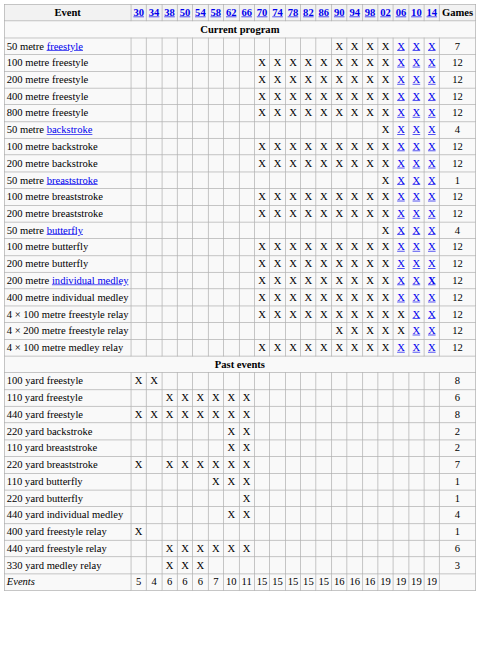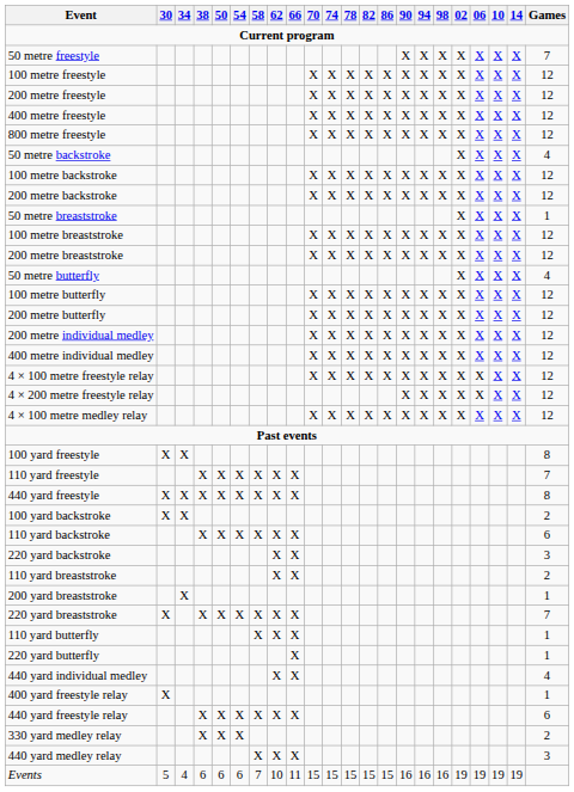 <table class="wikitable">
 <tr>
 <th>Event</th>
 <th><a href='#'>30</a></th>
 <th><a href='#'>34</a></th>
 <th><a href='#'>38</a></th>
 <th><a href='#'>50</a></th>
 <th><a href='#'>54</a></th>
 <th><a href='#'>58</a></th>
 <th><a href='#'>62</a></th>
 <th><a href='#'>66</a></th>
 <th><a href='#'>70</a></th>
 <th><a href='#'>74</a></th>
 <th><a href='#'>78</a></th>
 <th><a href='#'>82</a></th>
 <th><a href='#'>86</a></th>
 <th><a href='#'>90</a></th>
 <th><a href='#'>94</a></th>
 <th><a href='#'>98</a></th>
 <th><a href='#'>02</a></th>
 <th><a href='#'>06</a></th>
 <th><a href='#'>10</a></th>
 <th><a href='#'>14</a></th>
 <th>Games</th>
 </tr>
 <tr align=center>
 <td colspan=22 align=center><strong>Current program</strong></td>
 </tr>
 <tr align=center>
 <td align=left>50 metre <a href='#'>freestyle</a></td>
 <td></td>
 <td></td>
 <td></td>
 <td></td>
 <td></td>
 <td></td>
 <td></td>
 <td></td>
 <td></td>
 <td></td>
 <td></td>
 <td></td>
 <td></td>
 <td>X</td>
 <td>X</td>
 <td>X</td>
 <td>X</td>
 <td><a href='#'>X</a></td>
 <td><a href='#'>X</a></td>
 <td><a href='#'>X</a></td>
 <td>7</td>
 </tr>
 <tr align=center>
 <td align=left>100 metre freestyle</td>
 <td></td>
 <td></td>
 <td></td>
 <td></td>
 <td></td>
 <td></td>
 <td></td>
 <td></td>
 <td>X</td>
 <td>X</td>
 <td>X</td>
 <td>X</td>
 <td>X</td>
 <td>X</td>
 <td>X</td>
 <td>X</td>
 <td>X</td>
 <td><a href='#'>X</a></td>
 <td><a href='#'>X</a></td>
 <td><a href='#'>X</a></td>
 <td>12</td>
 </tr>
 <tr align=center>
 <td align=left>200 metre freestyle</td>
 <td></td>
 <td></td>
 <td></td>
 <td></td>
 <td></td>
 <td></td>
 <td></td>
 <td></td>
 <td>X</td>
 <td>X</td>
 <td>X</td>
 <td>X</td>
 <td>X</td>
 <td>X</td>
 <td>X</td>
 <td>X</td>
 <td>X</td>
 <td><a href='#'>X</a></td>
 <td><a href='#'>X</a></td>
 <td><a href='#'>X</a></td>
 <td>12</td>
 </tr>
 <tr align=center>
 <td align=left>400 metre freestyle</td>
 <td></td>
 <td></td>
 <td></td>
 <td></td>
 <td></td>
 <td></td>
 <td></td>
 <td></td>
 <td>X</td>
 <td>X</td>
 <td>X</td>
 <td>X</td>
 <td>X</td>
 <td>X</td>
 <td>X</td>
 <td>X</td>
 <td>X</td>
 <td><a href='#'>X</a></td>
 <td><a href='#'>X</a></td>
 <td><a href='#'>X</a></td>
 <td>12</td>
 </tr>
 <tr align=center>
 <td align=left>800 metre freestyle</td>
 <td></td>
 <td></td>
 <td></td>
 <td></td>
 <td></td>
 <td></td>
 <td></td>
 <td></td>
 <td>X</td>
 <td>X</td>
 <td>X</td>
 <td>X</td>
 <td>X</td>
 <td>X</td>
 <td>X</td>
 <td>X</td>
 <td>X</td>
 <td><a href='#'>X</a></td>
 <td><a href='#'>X</a></td>
 <td><a href='#'>X</a></td>
 <td>12</td>
 </tr>
 <tr align=center>
 <td align=left>50 metre <a href='#'>backstroke</a></td>
 <td></td>
 <td></td>
 <td></td>
 <td></td>
 <td></td>
 <td></td>
 <td></td>
 <td></td>
 <td></td>
 <td></td>
 <td></td>
 <td></td>
 <td></td>
 <td></td>
 <td></td>
 <td></td>
 <td>X</td>
 <td><a href='#'>X</a></td>
 <td><a href='#'>X</a></td>
 <td><a href='#'>X</a></td>
 <td>4</td>
 </tr>
 <tr align=center>
 <td align=left>100 metre backstroke</td>
 <td></td>
 <td></td>
 <td></td>
 <td></td>
 <td></td>
 <td></td>
 <td></td>
 <td></td>
 <td>X</td>
 <td>X</td>
 <td>X</td>
 <td>X</td>
 <td>X</td>
 <td>X</td>
 <td>X</td>
 <td>X</td>
 <td>X</td>
 <td><a href='#'>X</a></td>
 <td><a href='#'>X</a></td>
 <td><a href='#'>X</a></td>
 <td>12</td>
 </tr>
 <tr align=center>
 <td align=left>200 metre backstroke</td>
 <td></td>
 <td></td>
 <td></td>
 <td></td>
 <td></td>
 <td></td>
 <td></td>
 <td></td>
 <td>X</td>
 <td>X</td>
 <td>X</td>
 <td>X</td>
 <td>X</td>
 <td>X</td>
 <td>X</td>
 <td>X</td>
 <td>X</td>
 <td><a href='#'>X</a></td>
 <td><a href='#'>X</a></td>
 <td><a href='#'>X</a></td>
 <td>12</td>
 </tr>
 <tr align=center>
 <td align=left>50 metre <a href='#'>breaststroke</a></td>
 <td></td>
 <td></td>
 <td></td>
 <td></td>
 <td></td>
 <td></td>
 <td></td>
 <td></td>
 <td></td>
 <td></td>
 <td></td>
 <td></td>
 <td></td>
 <td></td>
 <td></td>
 <td></td>
 <td>X</td>
 <td><a href='#'>X</a></td>
 <td><a href='#'>X</a></td>
 <td><a href='#'>X</a></td>
 <td>1</td>
 </tr>
 <tr align=center>
 <td align=left>100 metre breaststroke</td>
 <td></td>
 <td></td>
 <td></td>
 <td></td>
 <td></td>
 <td></td>
 <td></td>
 <td></td>
 <td>X</td>
 <td>X</td>
 <td>X</td>
 <td>X</td>
 <td>X</td>
 <td>X</td>
 <td>X</td>
 <td>X</td>
 <td>X</td>
 <td><a href='#'>X</a></td>
 <td><a href='#'>X</a></td>
 <td><a href='#'>X</a></td>
 <td>12</td>
 </tr>
 <tr align=center>
 <td align=left>200 metre breaststroke</td>
 <td></td>
 <td></td>
 <td></td>
 <td></td>
 <td></td>
 <td></td>
 <td></td>
 <td></td>
 <td>X</td>
 <td>X</td>
 <td>X</td>
 <td>X</td>
 <td>X</td>
 <td>X</td>
 <td>X</td>
 <td>X</td>
 <td>X</td>
 <td><a href='#'>X</a></td>
 <td><a href='#'>X</a></td>
 <td><a href='#'>X</a></td>
 <td>12</td>
 </tr>
 <tr align=center>
 <td align=left>50 metre <a href='#'>butterfly</a></td>
 <td></td>
 <td></td>
 <td></td>
 <td></td>
 <td></td>
 <td></td>
 <td></td>
 <td></td>
 <td></td>
 <td></td>
 <td></td>
 <td></td>
 <td></td>
 <td></td>
 <td></td>
 <td></td>
 <td>X</td>
 <td><a href='#'>X</a></td>
 <td><a href='#'>X</a></td>
 <td><a href='#'>X</a></td>
 <td>4</td>
 </tr>
 <tr align=center>
 <td align=left>100 metre butterfly</td>
 <td></td>
 <td></td>
 <td></td>
 <td></td>
 <td></td>
 <td></td>
 <td></td>
 <td></td>
 <td>X</td>
 <td>X</td>
 <td>X</td>
 <td>X</td>
 <td>X</td>
 <td>X</td>
 <td>X</td>
 <td>X</td>
 <td>X</td>
 <td><a href='#'>X</a></td>
 <td><a href='#'>X</a></td>
 <td><a href='#'>X</a></td>
 <td>12</td>
 </tr>
 <tr align=center>
 <td align=left>200 metre butterfly</td>
 <td></td>
 <td></td>
 <td></td>
 <td></td>
 <td></td>
 <td></td>
 <td></td>
 <td></td>
 <td>X</td>
 <td>X</td>
 <td>X</td>
 <td>X</td>
 <td>X</td>
 <td>X</td>
 <td>X</td>
 <td>X</td>
 <td>X</td>
 <td><a href='#'>X</a></td>
 <td><a href='#'>X</a></td>
 <td><a href='#'>X</a></td>
 <td>12</td>
 </tr>
 <tr align=center>
 <td align=left>200 metre <a href='#'>individual medley</a></td>
 <td></td>
 <td></td>
 <td></td>
 <td></td>
 <td></td>
 <td></td>
 <td></td>
 <td></td>
 <td>X</td>
 <td>X</td>
 <td>X</td>
 <td>X</td>
 <td>X</td>
 <td>X</td>
 <td>X</td>
 <td>X</td>
 <td>X</td>
 <td><a href='#'>X</a></td>
 <td><a href='#'>X</a></td>
-<td><strong><a href='#'>X</a></strong></td>
+<td><a href='#'>X</a></td>
 <td>12</td>
 </tr>
 <tr align=center>
 <td align=left>400 metre individual medley</td>
 <td></td>
 <td></td>
 <td></td>
 <td></td>
 <td></td>
 <td></td>
 <td></td>
 <td></td>
 <td>X</td>
 <td>X</td>
 <td>X</td>
 <td>X</td>
 <td>X</td>
 <td>X</td>
 <td>X</td>
 <td>X</td>
 <td>X</td>
 <td><a href='#'>X</a></td>
 <td><a href='#'>X</a></td>
 <td><a href='#'>X</a></td>
 <td>12</td>
 </tr>
 <tr align=center>
 <td align=left>4 × 100 metre freestyle relay</td>
 <td></td>
 <td></td>
 <td></td>
 <td></td>
 <td></td>
 <td></td>
 <td></td>
 <td></td>
 <td>X</td>
 <td>X</td>
 <td>X</td>
 <td>X</td>
 <td>X</td>
 <td>X</td>
 <td>X</td>
 <td>X</td>
 <td>X</td>
 <td>X</td>
 <td><a href='#'>X</a></td>
 <td><a href='#'>X</a></td>
 <td>12</td>
 </tr>
 <tr align=center>
 <td align=left>4 × 200 metre freestyle relay</td>
 <td></td>
 <td></td>
 <td></td>
 <td></td>
 <td></td>
 <td></td>
 <td></td>
 <td></td>
 <td></td>
 <td></td>
 <td></td>
 <td></td>
 <td></td>
 <td>X</td>
 <td>X</td>
 <td>X</td>
 <td>X</td>
 <td>X</td>
 <td><a href='#'>X</a></td>
 <td><a href='#'>X</a></td>
 <td>12</td>
 </tr>
 <tr align=center>
 <td align=left>4 × 100 metre medley relay</td>
 <td></td>
 <td></td>
 <td></td>
 <td></td>
 <td></td>
 <td></td>
 <td></td>
 <td></td>
 <td>X</td>
 <td>X</td>
 <td>X</td>
 <td>X</td>
 <td>X</td>
 <td>X</td>
 <td>X</td>
 <td>X</td>
 <td>X</td>
 <td><a href='#'>X</a></td>
 <td><a href='#'>X</a></td>
 <td><a href='#'>X</a></td>
 <td>12</td>
 </tr>
 <tr align=center>
 <td colspan=22 align=center><strong>Past events</strong></td>
 </tr>
 <tr align=center>
 <td align=left>100 yard freestyle</td>
 <td>X</td>
 <td>X</td>
 <td></td>
 <td></td>
 <td></td>
 <td></td>
 <td></td>
 <td></td>
 <td></td>
 <td></td>
 <td></td>
 <td></td>
 <td></td>
 <td></td>
 <td></td>
 <td></td>
 <td></td>
 <td></td>
 <td></td>
 <td></td>
 <td>8</td>
 </tr>
 <tr align=center>
 <td align=left>110 yard freestyle</td>
 <td></td>
 <td></td>
 <td>X</td>
 <td>X</td>
 <td>X</td>
 <td>X</td>
 <td>X</td>
 <td>X</td>
 <td></td>
 <td></td>
 <td></td>
 <td></td>
 <td></td>
 <td></td>
 <td></td>
 <td></td>
 <td></td>
 <td></td>
 <td></td>
 <td></td>
-<td>6</td>
+<td>7</td>
 </tr>
 <tr align=center>
 <td align=left>440 yard freestyle</td>
 <td>X</td>
 <td>X</td>
 <td>X</td>
 <td>X</td>
 <td>X</td>
 <td>X</td>
 <td>X</td>
 <td>X</td>
 <td></td>
 <td></td>
 <td></td>
 <td></td>
 <td></td>
 <td></td>
 <td></td>
 <td></td>
 <td></td>
 <td></td>
 <td></td>
 <td></td>
 <td>8</td>
 </tr>
 <tr align=center>
+<td align=left>100 yard backstroke</td>
+<td>X</td>
+<td>X</td>
+<td></td>
+<td></td>
+<td></td>
+<td></td>
+<td></td>
+<td></td>
+<td></td>
+<td></td>
+<td></td>
+<td></td>
+<td></td>
+<td></td>
+<td></td>
+<td></td>
+<td></td>
+<td></td>
+<td></td>
+<td></td>
+<td>2</td>
+</tr>
+<tr align=center>
+<td align=left>110 yard backstroke</td>
+<td></td>
+<td></td>
+<td>X</td>
+<td>X</td>
+<td>X</td>
+<td>X</td>
+<td>X</td>
+<td>X</td>
+<td></td>
+<td></td>
+<td></td>
+<td></td>
+<td></td>
+<td></td>
+<td></td>
+<td></td>
+<td></td>
+<td></td>
+<td></td>
+<td></td>
+<td>6</td>
+</tr>
+<tr align=center>
 <td align=left>220 yard backstroke</td>
 <td></td>
 <td></td>
 <td></td>
 <td></td>
 <td></td>
 <td></td>
 <td>X</td>
 <td>X</td>
 <td></td>
 <td></td>
 <td></td>
 <td></td>
 <td></td>
 <td></td>
 <td></td>
 <td></td>
 <td></td>
 <td></td>
 <td></td>
 <td></td>
-<td>2</td>
+<td>3</td>
 </tr>
 <tr align=center>
 <td align=left>110 yard breaststroke</td>
 <td></td>
 <td></td>
 <td></td>
 <td></td>
 <td></td>
 <td></td>
 <td>X</td>
 <td>X</td>
 <td></td>
 <td></td>
 <td></td>
 <td></td>
 <td></td>
 <td></td>
 <td></td>
 <td></td>
 <td></td>
 <td></td>
 <td></td>
 <td></td>
 <td>2</td>
+</tr>
+<tr align=center>
+<td align=left>200 yard breaststroke</td>
+<td></td>
+<td>X</td>
+<td></td>
+<td></td>
+<td></td>
+<td></td>
+<td></td>
+<td></td>
+<td></td>
+<td></td>
+<td></td>
+<td></td>
+<td></td>
+<td></td>
+<td></td>
+<td></td>
+<td></td>
+<td></td>
+<td></td>
+<td></td>
+<td>1</td>
 </tr>
 <tr align=center>
 <td align=left>220 yard breaststroke</td>
 <td>X</td>
 <td></td>
 <td>X</td>
 <td>X</td>
 <td>X</td>
 <td>X</td>
 <td>X</td>
 <td>X</td>
 <td></td>
 <td></td>
 <td></td>
 <td></td>
 <td></td>
 <td></td>
 <td></td>
 <td></td>
 <td></td>
 <td></td>
 <td></td>
 <td></td>
 <td>7</td>
 </tr>
 <tr align=center>
 <td align=left>110 yard butterfly</td>
 <td></td>
 <td></td>
 <td></td>
 <td></td>
 <td></td>
 <td>X</td>
 <td>X</td>
 <td>X</td>
 <td></td>
 <td></td>
 <td></td>
 <td></td>
 <td></td>
 <td></td>
 <td></td>
 <td></td>
 <td></td>
 <td></td>
 <td></td>
 <td></td>
 <td>1</td>
 </tr>
 <tr align=center>
 <td align=left>220 yard butterfly</td>
 <td></td>
 <td></td>
 <td></td>
 <td></td>
 <td></td>
 <td></td>
 <td></td>
 <td>X</td>
 <td></td>
 <td></td>
 <td></td>
 <td></td>
 <td></td>
 <td></td>
 <td></td>
 <td></td>
 <td></td>
 <td></td>
 <td></td>
 <td></td>
 <td>1</td>
 </tr>
 <tr align=center>
 <td align=left>440 yard individual medley</td>
 <td></td>
 <td></td>
 <td></td>
 <td></td>
 <td></td>
 <td></td>
 <td>X</td>
 <td>X</td>
 <td></td>
 <td></td>
 <td></td>
 <td></td>
 <td></td>
 <td></td>
 <td></td>
 <td></td>
 <td></td>
 <td></td>
 <td></td>
 <td></td>
 <td>4</td>
 </tr>
 <tr align=center>
 <td align=left>400 yard freestyle relay</td>
 <td>X</td>
 <td></td>
 <td></td>
 <td></td>
 <td></td>
 <td></td>
 <td></td>
 <td></td>
 <td></td>
 <td></td>
 <td></td>
 <td></td>
 <td></td>
 <td></td>
 <td></td>
 <td></td>
 <td></td>
 <td></td>
 <td></td>
 <td></td>
 <td>1</td>
 </tr>
 <tr align=center>
 <td align=left>440 yard freestyle relay</td>
 <td></td>
 <td></td>
 <td>X</td>
 <td>X</td>
 <td>X</td>
 <td>X</td>
 <td>X</td>
 <td>X</td>
 <td></td>
 <td></td>
 <td></td>
 <td></td>
 <td></td>
 <td></td>
 <td></td>
 <td></td>
 <td></td>
 <td></td>
 <td></td>
 <td></td>
 <td>6</td>
 </tr>
 <tr align=center>
 <td align=left>330 yard medley relay</td>
 <td></td>
 <td></td>
 <td>X</td>
 <td>X</td>
 <td>X</td>
 <td></td>
 <td></td>
 <td></td>
 <td></td>
 <td></td>
 <td></td>
 <td></td>
 <td></td>
 <td></td>
 <td></td>
 <td></td>
 <td></td>
 <td></td>
 <td></td>
 <td></td>
+<td>2</td>
+</tr>
+<tr align=center>
+<td align=left>440 yard medley relay</td>
+<td></td>
+<td></td>
+<td></td>
+<td></td>
+<td></td>
+<td>X</td>
+<td>X</td>
+<td>X</td>
+<td></td>
+<td></td>
+<td></td>
+<td></td>
+<td></td>
+<td></td>
+<td></td>
+<td></td>
+<td></td>
+<td></td>
+<td></td>
+<td></td>
 <td>3</td>
 </tr>
 <tr align=center>
 <td align=left><em>Events</em></td>
 <td>5</td>
 <td>4</td>
 <td>6</td>
 <td>6</td>
 <td>6</td>
 <td>7</td>
 <td>10</td>
 <td>11</td>
 <td>15</td>
 <td>15</td>
 <td>15</td>
 <td>15</td>
 <td>15</td>
 <td>16</td>
 <td>16</td>
 <td>16</td>
 <td>19</td>
 <td>19</td>
 <td>19</td>
 <td>19</td>
 <td></td>
 </tr>
 </table>
